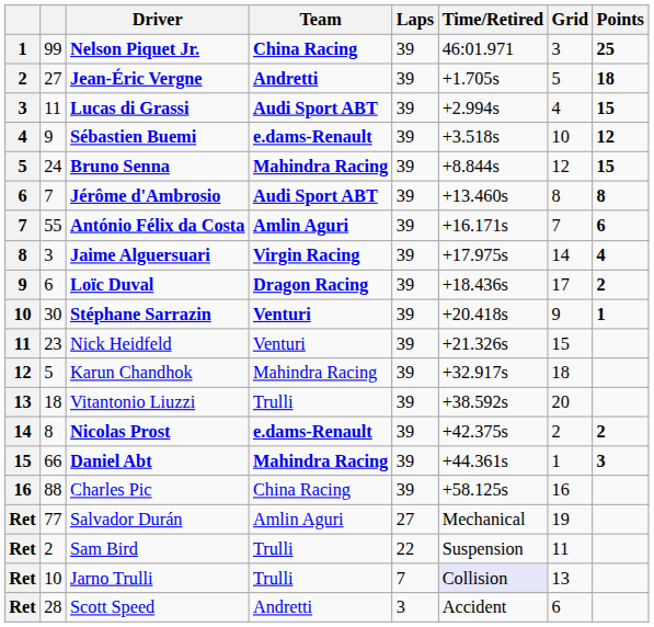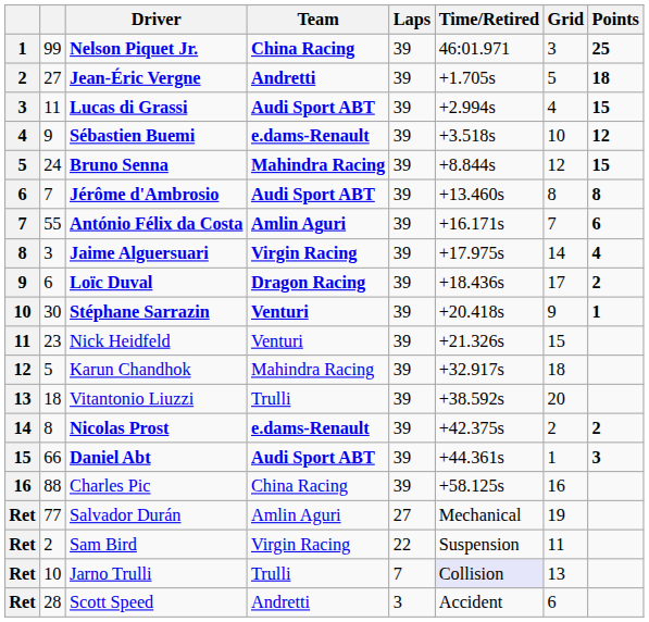 <table class="wikitable" style="font-size: 95%">
 <tr>
 <th></th>
 <th></th>
 <th>Driver</th>
 <th>Team</th>
 <th>Laps</th>
 <th>Time/Retired</th>
 <th>Grid</th>
 <th>Points</th>
 </tr>
 <tr>
 <th>1</th>
 <td>99</td>
 <td> <strong><a href='#'>Nelson Piquet Jr.</a></strong></td>
 <td><strong><a href='#'>China Racing</a></strong></td>
 <td>39</td>
 <td>46:01.971</td>
 <td>3</td>
 <td><strong>25</strong></td>
 </tr>
 <tr>
 <th>2</th>
 <td>27</td>
 <td> <strong><a href='#'>Jean-Éric Vergne</a></strong></td>
 <td><strong><a href='#'>Andretti</a></strong></td>
 <td>39</td>
 <td>+1.705s</td>
 <td>5</td>
 <td><strong>18</strong></td>
 </tr>
 <tr>
 <th>3</th>
 <td>11</td>
 <td> <strong><a href='#'>Lucas di Grassi</a></strong></td>
 <td><strong><a href='#'>Audi Sport ABT</a></strong></td>
 <td>39</td>
 <td>+2.994s</td>
 <td>4</td>
 <td><strong>15</strong></td>
 </tr>
 <tr>
 <th>4</th>
 <td>9</td>
 <td> <strong><a href='#'>Sébastien Buemi</a></strong></td>
 <td><strong><a href='#'>e.dams-Renault</a></strong></td>
 <td>39</td>
 <td>+3.518s</td>
 <td>10</td>
 <td><strong>12</strong></td>
 </tr>
 <tr>
 <th>5</th>
 <td>24</td>
 <td> <strong><a href='#'>Bruno Senna</a></strong></td>
 <td><strong><a href='#'>Mahindra Racing</a></strong></td>
 <td>39</td>
 <td>+8.844s</td>
 <td>12</td>
 <td><strong>15</strong></td>
 </tr>
 <tr>
 <th>6</th>
 <td>7</td>
 <td> <strong><a href='#'>Jérôme d'Ambrosio</a></strong></td>
 <td><strong><a href='#'>Audi Sport ABT</a></strong></td>
 <td>39</td>
 <td>+13.460s</td>
 <td>8</td>
 <td><strong>8</strong></td>
 </tr>
 <tr>
 <th>7</th>
 <td>55</td>
 <td> <strong><a href='#'>António Félix da Costa</a></strong></td>
 <td><strong><a href='#'>Amlin Aguri</a></strong></td>
 <td>39</td>
 <td>+16.171s</td>
 <td>7</td>
 <td><strong>6</strong></td>
 </tr>
 <tr>
 <th>8</th>
 <td>3</td>
 <td> <strong><a href='#'>Jaime Alguersuari</a></strong></td>
 <td><strong><a href='#'>Virgin Racing</a></strong></td>
 <td>39</td>
 <td>+17.975s</td>
 <td>14</td>
 <td><strong>4</strong></td>
 </tr>
 <tr>
 <th>9</th>
 <td>6</td>
 <td> <strong><a href='#'>Loïc Duval</a></strong></td>
 <td><strong><a href='#'>Dragon Racing</a></strong></td>
 <td>39</td>
 <td>+18.436s</td>
 <td>17</td>
 <td><strong>2</strong></td>
 </tr>
 <tr>
 <th>10</th>
 <td>30</td>
 <td> <strong><a href='#'>Stéphane Sarrazin</a></strong></td>
 <td><strong><a href='#'>Venturi</a></strong></td>
 <td>39</td>
 <td>+20.418s</td>
 <td>9</td>
 <td><strong>1</strong></td>
 </tr>
 <tr>
 <th>11</th>
 <td>23</td>
 <td> <a href='#'>Nick Heidfeld</a></td>
 <td><a href='#'>Venturi</a></td>
 <td>39</td>
 <td>+21.326s</td>
 <td>15</td>
 <td></td>
 </tr>
 <tr>
 <th>12</th>
 <td>5</td>
 <td> <a href='#'>Karun Chandhok</a></td>
 <td><a href='#'>Mahindra Racing</a></td>
 <td>39</td>
 <td>+32.917s</td>
 <td>18</td>
 <td></td>
 </tr>
 <tr>
 <th>13</th>
 <td>18</td>
 <td> <a href='#'>Vitantonio Liuzzi</a></td>
 <td><a href='#'>Trulli</a></td>
 <td>39</td>
 <td>+38.592s</td>
 <td>20</td>
 <td></td>
 </tr>
 <tr>
 <th>14</th>
 <td>8</td>
 <td> <strong><a href='#'>Nicolas Prost</a></strong></td>
 <td><strong><a href='#'>e.dams-Renault</a></strong></td>
 <td>39</td>
 <td>+42.375s</td>
 <td>2</td>
 <td><strong>2</strong></td>
 </tr>
 <tr>
 <th>15</th>
 <td>66</td>
 <td> <strong><a href='#'>Daniel Abt</a></strong></td>
-<td><strong><a href='#'>Mahindra Racing</a></strong></td>
+<td><strong><a href='#'>Audi Sport ABT</a></strong></td>
 <td>39</td>
 <td>+44.361s</td>
 <td>1</td>
 <td><strong>3</strong></td>
 </tr>
 <tr>
 <th>16</th>
 <td>88</td>
 <td> <a href='#'>Charles Pic</a></td>
 <td><a href='#'>China Racing</a></td>
 <td>39</td>
 <td>+58.125s</td>
 <td>16</td>
 <td></td>
 </tr>
 <tr>
 <th>Ret</th>
 <td>77</td>
 <td> <a href='#'>Salvador Durán</a></td>
 <td><a href='#'>Amlin Aguri</a></td>
 <td>27</td>
 <td>Mechanical</td>
 <td>19</td>
 <td></td>
 </tr>
 <tr>
 <th>Ret</th>
 <td>2</td>
 <td> <a href='#'>Sam Bird</a></td>
-<td><a href='#'>Trulli</a></td>
+<td><a href='#'>Virgin Racing</a></td>
 <td>22</td>
 <td>Suspension</td>
 <td>11</td>
 <td></td>
 </tr>
 <tr>
 <th>Ret</th>
 <td>10</td>
 <td> <a href='#'>Jarno Trulli</a></td>
 <td><a href='#'>Trulli</a></td>
 <td>7</td>
 <td style="background: lavender;">Collision</td>
 <td>13</td>
 <td></td>
 </tr>
 <tr>
 <th>Ret</th>
 <td>28</td>
 <td> <a href='#'>Scott Speed</a></td>
 <td><a href='#'>Andretti</a></td>
 <td>3</td>
 <td>Accident</td>
 <td>6</td>
 <td></td>
 </tr>
 </table>
